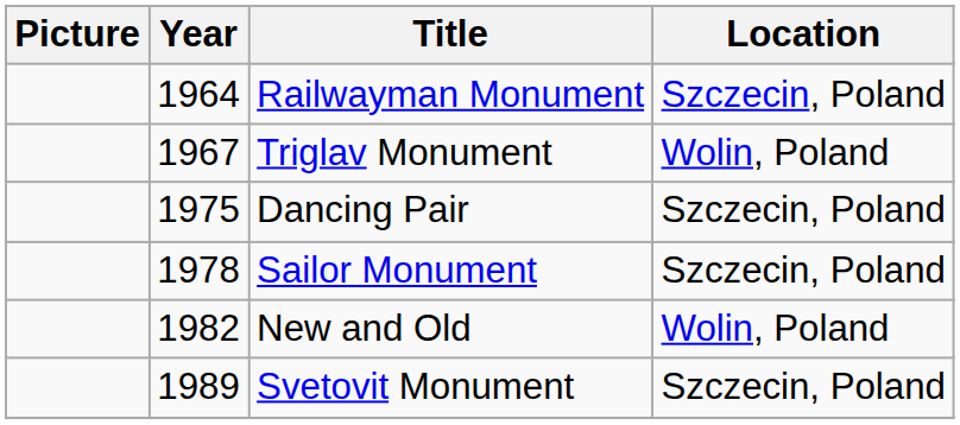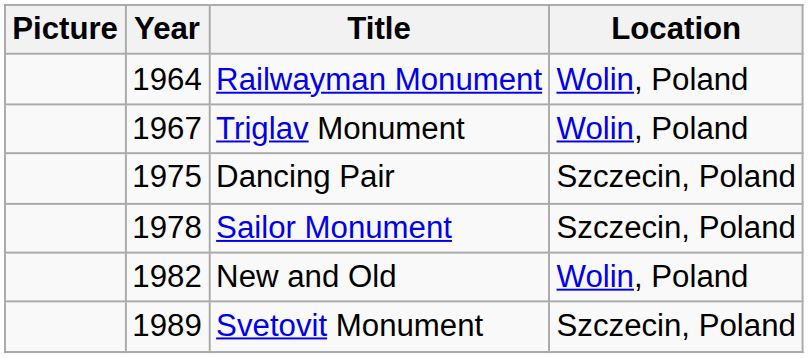 <table class="wikitable plainrowheaders sortable">
 <tr>
 <th scope="col" class="unsortable">Picture</th>
 <th scope="col">Year</th>
 <th scope="col">Title</th>
 <th scope="col">Location</th>
 </tr>
 <tr>
 <td></td>
 <td>1964</td>
 <td><a href='#'>Railwayman Monument</a></td>
-<td><a href='#'>Szczecin</a>, Poland</td>
+<td><a href='#'>Wolin</a>, Poland</td>
 </tr>
 <tr>
 <td></td>
 <td>1967</td>
 <td><a href='#'>Triglav</a>  Monument</td>
 <td><a href='#'>Wolin</a>, Poland</td>
 </tr>
 <tr>
 <td></td>
 <td>1975</td>
 <td>Dancing Pair</td>
 <td>Szczecin, Poland</td>
 </tr>
 <tr>
 <td></td>
 <td>1978</td>
 <td><a href='#'>Sailor Monument</a></td>
 <td>Szczecin, Poland</td>
 </tr>
 <tr>
 <td></td>
 <td>1982</td>
 <td>New and Old</td>
 <td><a href='#'>Wolin</a>, Poland</td>
 </tr>
 <tr>
 <td></td>
 <td>1989</td>
 <td><a href='#'>Svetovit</a> Monument</td>
 <td>Szczecin, Poland</td>
 </tr>
 <tr>
 </tr>
 </table>
